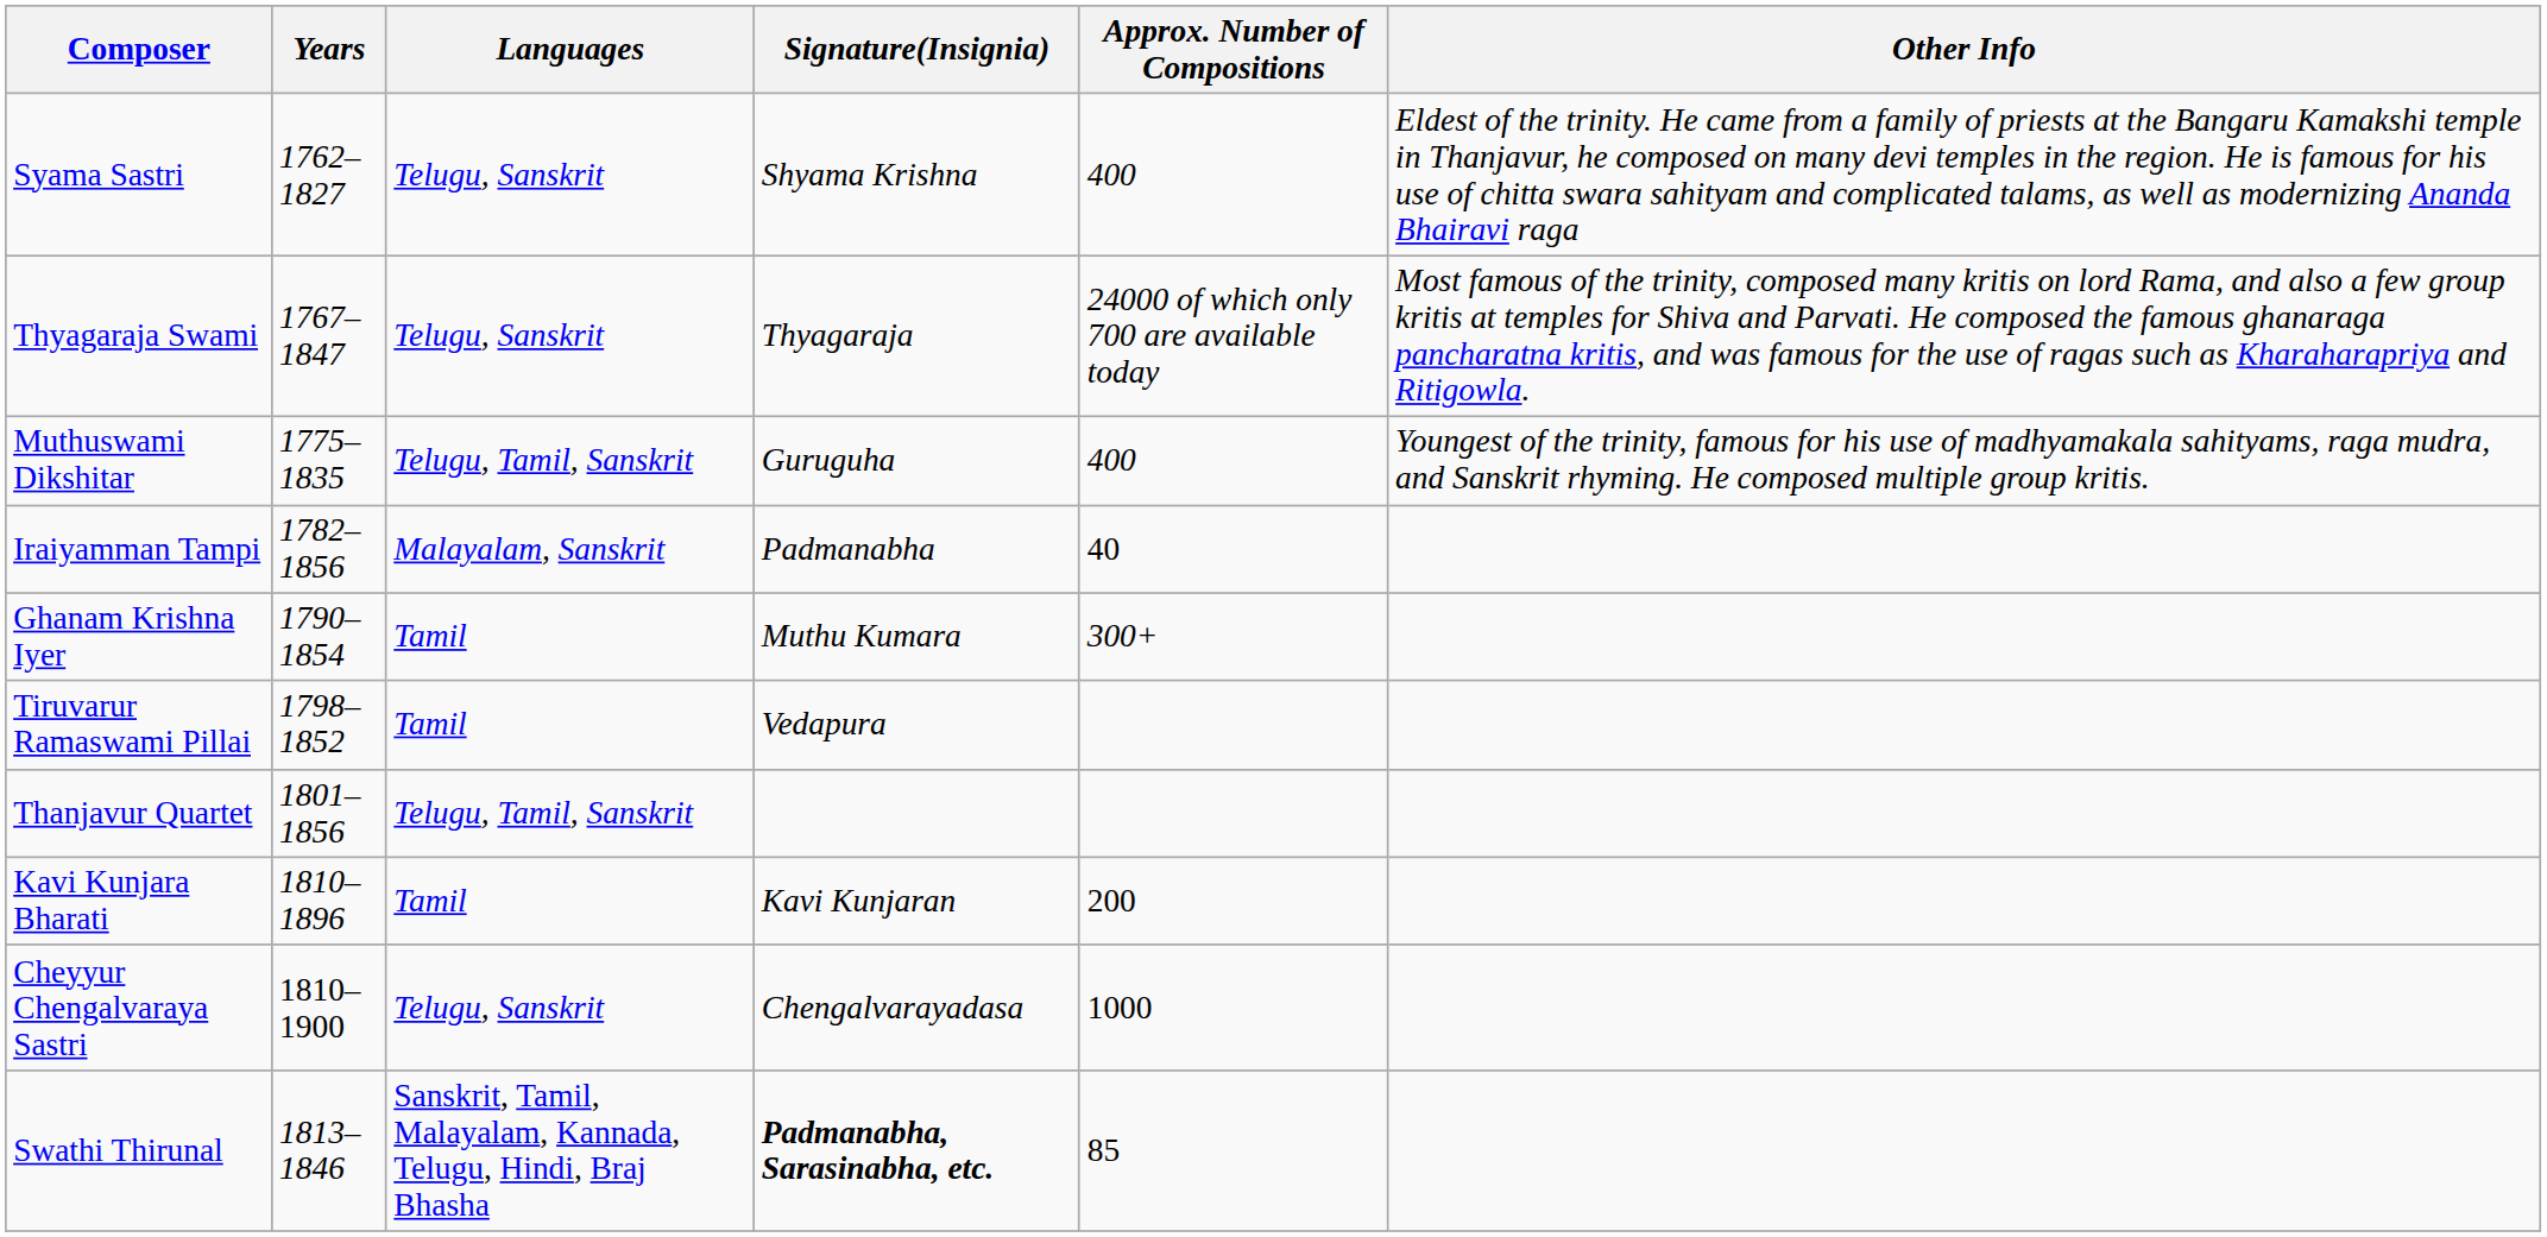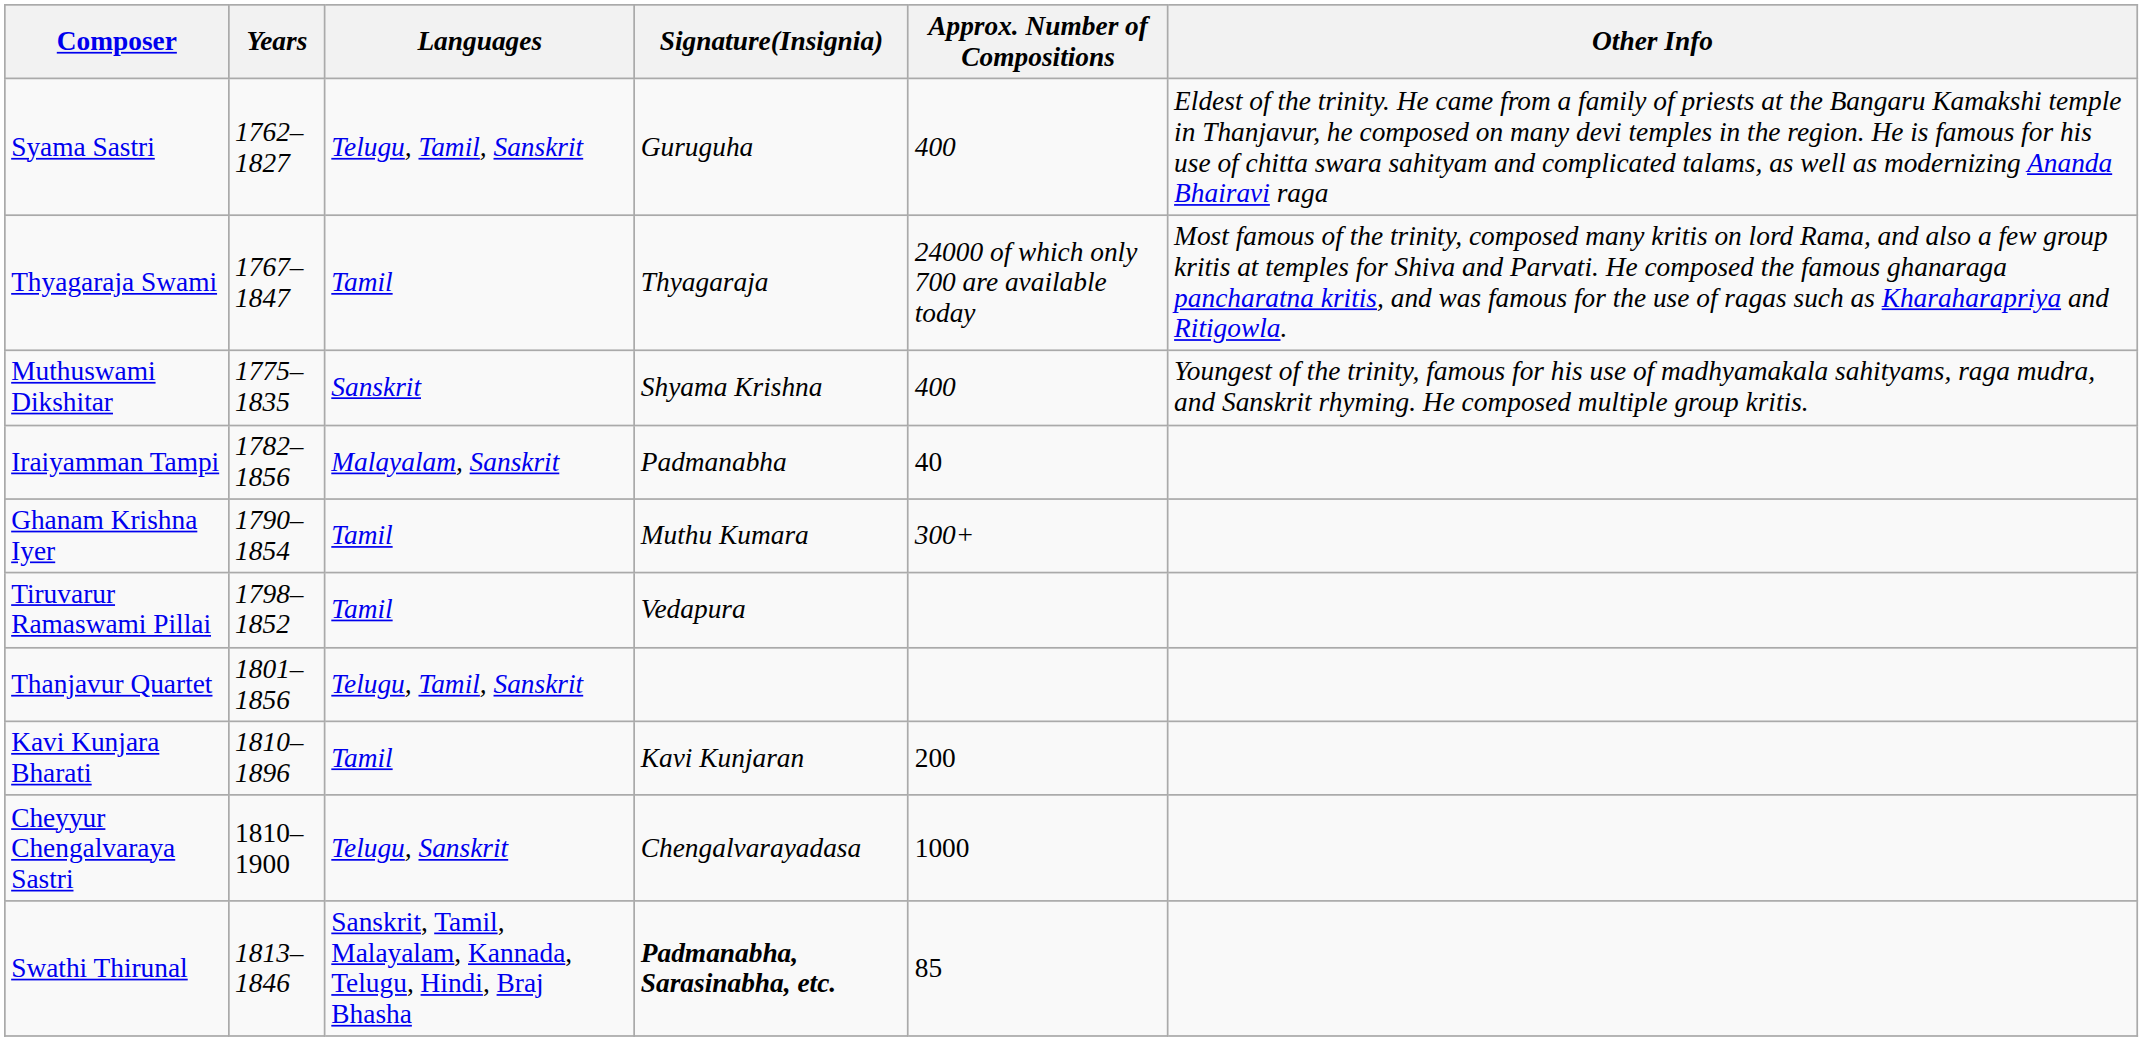 <table class="wikitable">
 <tr>
 <th><a href='#'>Composer</a></th>
 <th><em>Years</em></th>
 <th><em>Languages</em></th>
 <th><em>Signature(Insignia)</em></th>
 <th><em>Approx. Number of Compositions</em></th>
 <th><em>Other Info</em></th>
 </tr>
 <tr>
 <td><a href='#'>Syama Sastri</a></td>
 <td><em>1762–1827</em></td>
-<td><em><a href='#'>Telugu</a>, <a href='#'>Sanskrit</a></em></td>
-<td><em>Shyama Krishna</em></td>
+<td><em><a href='#'>Telugu</a>, <a href='#'>Tamil</a>, <a href='#'>Sanskrit</a></em></td>
+<td><em>Guruguha</em></td>
 <td><em>400</em></td>
 <td><em>Eldest of the trinity. He came from a family of priests at the Bangaru Kamakshi temple in Thanjavur, he composed on many devi temples in the region. He is famous for his use of chitta swara sahityam and complicated talams, as well as modernizing <a href='#'>Ananda Bhairavi</a> raga</em></td>
 </tr>
 <tr>
 <td><a href='#'>Thyagaraja Swami</a></td>
 <td><em>1767–1847</em></td>
-<td><em><a href='#'>Telugu</a>, <a href='#'>Sanskrit</a></em></td>
+<td><em><a href='#'>Tamil</a></em></td>
 <td><em>Thyagaraja</em></td>
 <td><em>24000 of which only 700 are available today</em></td>
 <td><em>Most famous of the trinity, composed many kritis on lord Rama, and also a few group kritis at temples for Shiva and Parvati. He composed the famous ghanaraga <a href='#'>pancharatna kritis</a>, and was famous for the use of ragas such as <a href='#'>Kharaharapriya</a> and <a href='#'>Ritigowla</a>.</em></td>
 </tr>
 <tr>
 <td><a href='#'>Muthuswami Dikshitar</a></td>
 <td><em>1775–1835</em></td>
-<td><em><a href='#'>Telugu</a>, <a href='#'>Tamil</a>, <a href='#'>Sanskrit</a></em></td>
-<td><em>Guruguha</em></td>
+<td><em><a href='#'>Sanskrit</a></em></td>
+<td><em>Shyama Krishna</em></td>
 <td><em>400</em></td>
 <td><em>Youngest of the trinity, famous for his use of madhyamakala sahityams, raga mudra, and Sanskrit rhyming. He composed multiple group kritis.</em></td>
 </tr>
 <tr>
 <td><a href='#'>Iraiyamman Tampi</a></td>
 <td><em>1782–1856</em></td>
 <td><em><a href='#'>Malayalam</a>, <a href='#'>Sanskrit</a></em></td>
 <td><em>Padmanabha</em></td>
 <td>40</td>
 <td></td>
 </tr>
 <tr>
 <td><a href='#'>Ghanam Krishna Iyer</a></td>
 <td><em>1790–1854</em></td>
 <td><em><a href='#'>Tamil</a></em></td>
 <td><em>Muthu Kumara</em></td>
 <td><em> 300+</em></td>
 <td></td>
 </tr>
 <tr>
 <td><a href='#'>Tiruvarur Ramaswami Pillai</a></td>
 <td><em>1798–1852</em></td>
 <td><em><a href='#'>Tamil</a></em></td>
 <td><em>Vedapura</em></td>
 <td></td>
 <td></td>
 </tr>
 <tr>
 <td><a href='#'>Thanjavur Quartet</a></td>
 <td><em>1801–1856</em></td>
 <td><em><a href='#'>Telugu</a>, <a href='#'>Tamil</a>, <a href='#'>Sanskrit</a></em></td>
 <td></td>
 <td></td>
 <td></td>
 </tr>
 <tr>
 <td><a href='#'>Kavi Kunjara Bharati</a></td>
 <td><em>1810–1896</em></td>
 <td><em><a href='#'>Tamil</a></em></td>
 <td><em>Kavi Kunjaran</em></td>
 <td>200</td>
 <td></td>
 </tr>
 <tr>
 <td><a href='#'>Cheyyur Chengalvaraya Sastri</a></td>
 <td>1810–1900</td>
 <td><em><a href='#'>Telugu</a>, <a href='#'>Sanskrit</a></em></td>
 <td><em>Chengalvarayadasa</em></td>
 <td>1000</td>
 <td></td>
 </tr>
 <tr>
 <td><a href='#'>Swathi Thirunal</a></td>
 <td><em>1813–1846</em></td>
 <td><a href='#'>Sanskrit</a>, <a href='#'>Tamil</a>, <a href='#'>Malayalam</a>, <a href='#'>Kannada</a>, <a href='#'>Telugu</a>, <a href='#'>Hindi</a>, <a href='#'>Braj Bhasha</a></td>
 <td><strong><em>Padmanabha, Sarasinabha, etc.</em></strong></td>
 <td>85</td>
 <td></td>
 </tr>
 </table>
